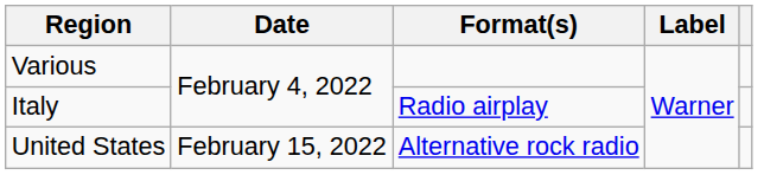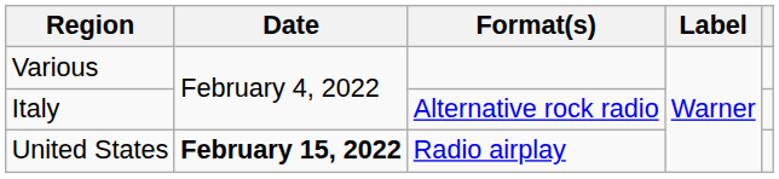 <table class="wikitable">
 <tr>
 <th>Region</th>
 <th>Date</th>
 <th>Format(s)</th>
 <th>Label</th>
 <th></th>
 </tr>
 <tr>
 <td>Various</td>
 <td rowspan="2">February 4, 2022</td>
 <td></td>
 <td rowspan="3"><a href='#'>Warner</a></td>
 <td></td>
 </tr>
 <tr>
 <td>Italy</td>
-<td><a href='#'>Radio airplay</a></td>
+<td><a href='#'>Alternative rock radio</a></td>
 <td></td>
 </tr>
 <tr>
 <td>United States</td>
-<td>February 15, 2022</td>
-<td><a href='#'>Alternative rock radio</a></td>
+<td><strong>February 15, 2022</strong></td>
+<td><a href='#'>Radio airplay</a></td>
 <td></td>
 </tr>
 </table>
